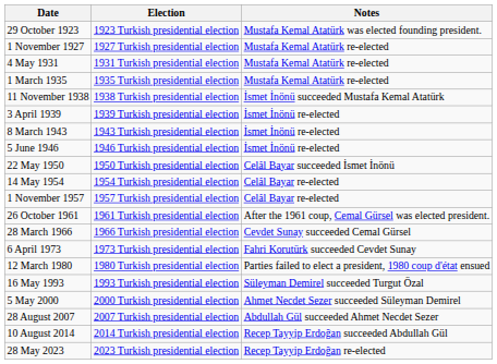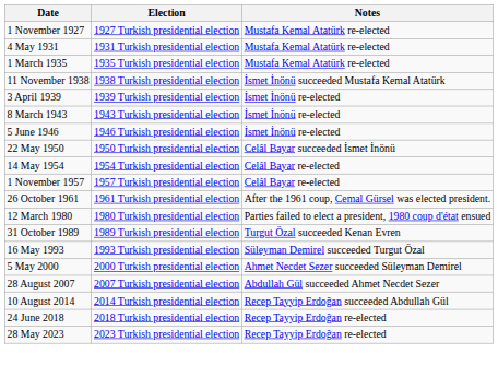 <table class="wikitable">
 <tr>
 <th>Date</th>
 <th>Election</th>
 <th>Notes</th>
-</tr>
-<tr>
-<td>29 October 1923</td>
-<td><a href='#'>1923 Turkish presidential election</a></td>
-<td><a href='#'>Mustafa Kemal Atatürk</a> was elected founding president.</td>
 </tr>
 <tr>
 <td>1 November 1927</td>
 <td><a href='#'>1927 Turkish presidential election</a></td>
 <td><a href='#'>Mustafa Kemal Atatürk</a> re-elected</td>
 </tr>
 <tr>
 <td>4 May 1931</td>
 <td><a href='#'>1931 Turkish presidential election</a></td>
 <td><a href='#'>Mustafa Kemal Atatürk</a> re-elected</td>
 </tr>
 <tr>
 <td>1 March 1935</td>
 <td><a href='#'>1935 Turkish presidential election</a></td>
 <td><a href='#'>Mustafa Kemal Atatürk</a> re-elected</td>
 </tr>
 <tr>
 <td>11 November 1938</td>
 <td><a href='#'>1938 Turkish presidential election</a></td>
 <td><a href='#'>İsmet İnönü</a> succeeded Mustafa Kemal Atatürk</td>
 </tr>
 <tr>
 <td>3 April 1939</td>
 <td><a href='#'>1939 Turkish presidential election</a></td>
 <td><a href='#'>İsmet İnönü</a> re-elected</td>
 </tr>
 <tr>
 <td>8 March 1943</td>
 <td><a href='#'>1943 Turkish presidential election</a></td>
 <td><a href='#'>İsmet İnönü</a> re-elected</td>
 </tr>
 <tr>
 <td>5 June 1946</td>
 <td><a href='#'>1946 Turkish presidential election</a></td>
 <td><a href='#'>İsmet İnönü</a> re-elected</td>
 </tr>
 <tr>
 <td>22 May 1950</td>
 <td><a href='#'>1950 Turkish presidential election</a></td>
 <td><a href='#'>Celâl Bayar</a> succeeded İsmet İnönü</td>
 </tr>
 <tr>
 <td>14 May 1954</td>
 <td><a href='#'>1954 Turkish presidential election</a></td>
 <td><a href='#'>Celâl Bayar</a> re-elected</td>
 </tr>
 <tr>
 <td>1 November 1957</td>
 <td><a href='#'>1957 Turkish presidential election</a></td>
 <td><a href='#'>Celâl Bayar</a> re-elected</td>
 </tr>
 <tr>
 <td>26 October 1961</td>
 <td><a href='#'>1961 Turkish presidential election</a></td>
 <td>After the 1961 coup, <a href='#'>Cemal Gürsel</a> was elected president.</td>
 </tr>
 <tr>
-<td>28 March 1966</td>
-<td><a href='#'>1966 Turkish presidential election</a></td>
-<td><a href='#'>Cevdet Sunay</a> succeeded Cemal Gürsel</td>
-</tr>
-<tr>
-<td>6 April 1973</td>
-<td><a href='#'>1973 Turkish presidential election</a></td>
-<td><a href='#'>Fahri Korutürk</a> succeeded Cevdet Sunay</td>
-</tr>
-<tr>
 <td>12 March 1980</td>
 <td><a href='#'>1980 Turkish presidential election</a></td>
 <td>Parties failed to elect a president, <a href='#'>1980 coup d'état</a> ensued</td>
+</tr>
+<tr>
+<td>31 October 1989</td>
+<td><a href='#'>1989 Turkish presidential election</a></td>
+<td><a href='#'>Turgut Özal</a> succeeded Kenan Evren</td>
 </tr>
 <tr>
 <td>16 May 1993</td>
 <td><a href='#'>1993 Turkish presidential election</a></td>
 <td><a href='#'>Süleyman Demirel</a> succeeded Turgut Özal</td>
 </tr>
 <tr>
 <td>5 May 2000</td>
 <td><a href='#'>2000 Turkish presidential election</a></td>
 <td><a href='#'>Ahmet Necdet Sezer</a> succeeded Süleyman Demirel</td>
 </tr>
 <tr>
 <td>28 August 2007</td>
 <td><a href='#'>2007 Turkish presidential election</a></td>
 <td><a href='#'>Abdullah Gül</a> succeeded Ahmet Necdet Sezer</td>
 </tr>
 <tr>
 <td>10 August 2014</td>
 <td><a href='#'>2014 Turkish presidential election</a></td>
 <td><a href='#'>Recep Tayyip Erdoğan</a> succeeded Abdullah Gül</td>
 </tr>
 <tr>
+<td>24 June 2018</td>
+<td><a href='#'>2018 Turkish presidential election</a></td>
+<td><a href='#'>Recep Tayyip Erdoğan</a> re-elected</td>
+</tr>
+<tr>
 <td>28 May 2023</td>
 <td><a href='#'>2023 Turkish presidential election</a></td>
 <td><a href='#'>Recep Tayyip Erdoğan</a> re-elected</td>
 </tr>
 </table>
